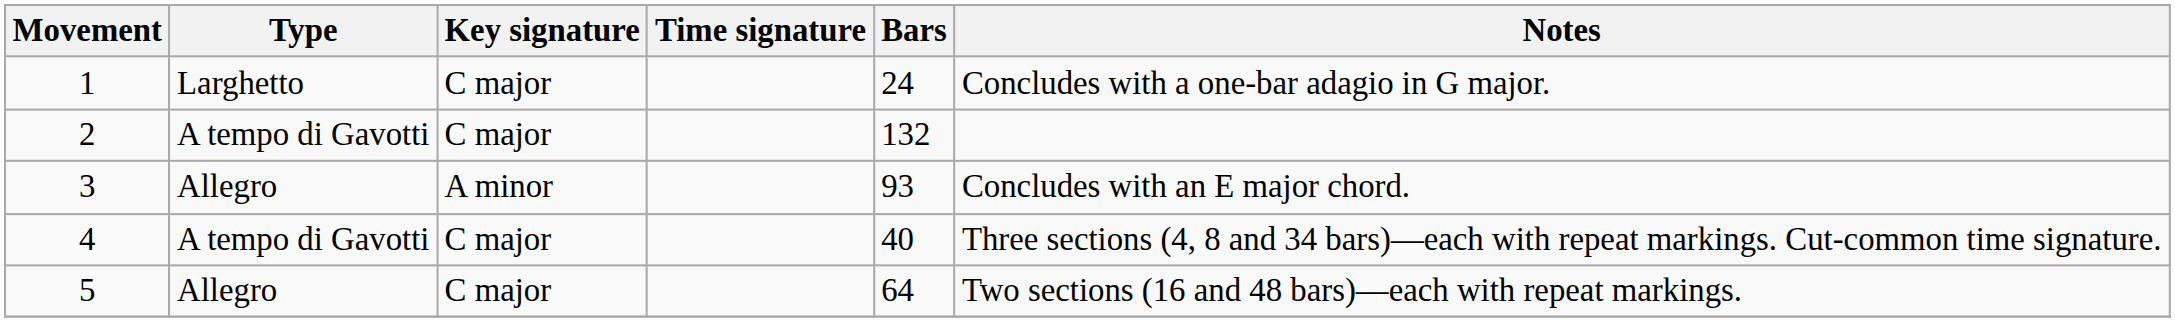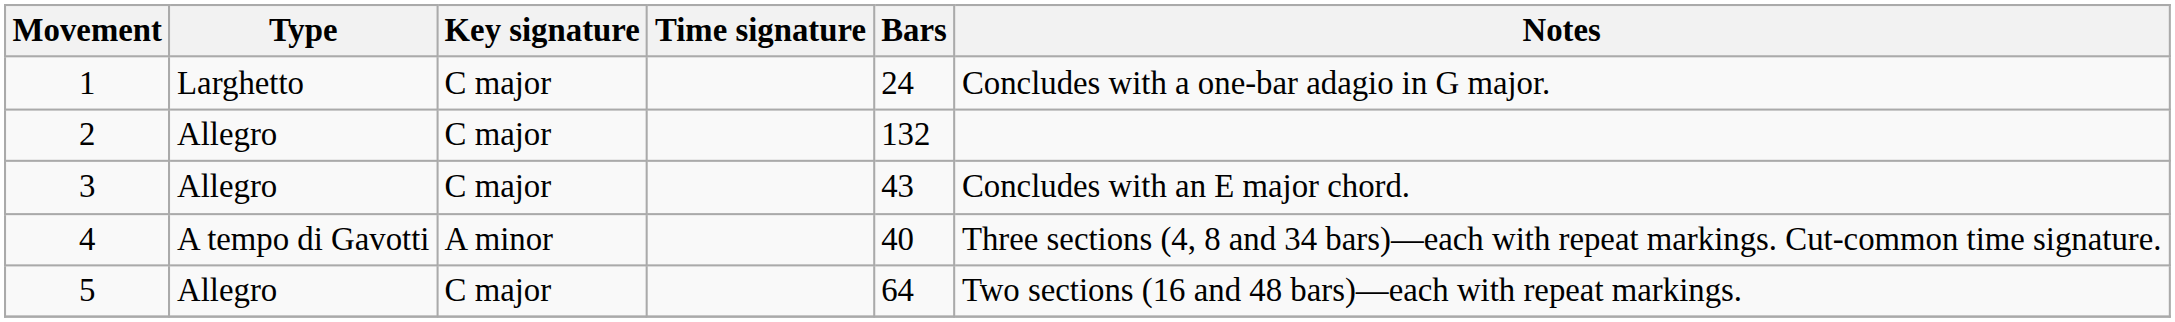 <table class="wikitable">
 <tr>
 <th bgcolor=ececec>Movement</th>
 <th bgcolor=ececec>Type</th>
 <th bgcolor=ececec>Key signature</th>
 <th bgcolor=ececec>Time signature</th>
 <th bgcolor=ececec>Bars</th>
 <th bgcolor=ececec>Notes</th>
 </tr>
 <tr>
 <td align=center>1</td>
 <td>Larghetto</td>
 <td>C major</td>
 <td></td>
 <td>24</td>
 <td>Concludes with a one-bar adagio in G major.</td>
 </tr>
 <tr>
 <td align=center>2</td>
-<td>A tempo di Gavotti</td>
+<td>Allegro</td>
 <td>C major</td>
 <td></td>
 <td>132</td>
 <td></td>
 </tr>
 <tr>
 <td align=center>3</td>
 <td>Allegro</td>
-<td>A minor</td>
+<td>C major</td>
 <td></td>
-<td>93</td>
+<td>43</td>
 <td>Concludes with an E major chord.</td>
 </tr>
 <tr>
 <td align=center>4</td>
 <td>A tempo di Gavotti</td>
-<td>C major</td>
+<td>A minor</td>
 <td></td>
 <td>40</td>
 <td>Three sections (4, 8 and 34 bars)—each with repeat markings. Cut-common time signature.</td>
 </tr>
 <tr>
 <td align=center>5</td>
 <td>Allegro</td>
 <td>C major</td>
 <td></td>
 <td>64</td>
 <td>Two sections (16 and 48 bars)—each with repeat markings.</td>
 </tr>
 <tr>
 </tr>
 </table>
